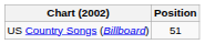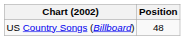 <table class="wikitable sortable">
 <tr>
 <th scope="col">Chart (2002)</th>
 <th scope="col">Position</th>
 </tr>
 <tr>
 <td>US <a href='#'>Country Songs</a> (<em><a href='#'>Billboard</a></em>)</td>
-<td align="center">51</td>
+<td align="center">48</td>
 </tr>
 </table>
